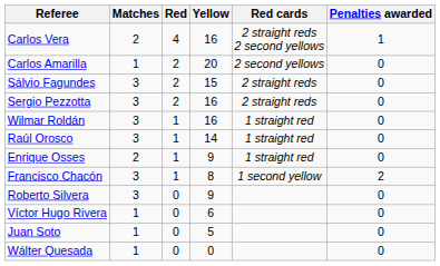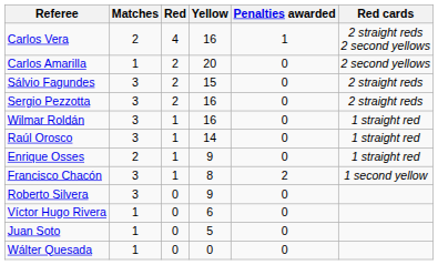 <table class="wikitable sortable" style="text-align:center">
 <tr>
 <th>Referee</th>
 <th>Matches</th>
 <th> Red</th>
 <th> Yellow</th>
+<th><a href='#'>Penalties</a> awarded</th>
 <th>Red cards</th>
-<th><a href='#'>Penalties</a> awarded</th>
 </tr>
 <tr>
 <td align=left> <a href='#'>Carlos Vera</a></td>
 <td>2</td>
 <td>4</td>
 <td>16</td>
+<td>1</td>
 <td><em>2 straight reds</em><br><em>2 second yellows</em></td>
-<td>1</td>
 </tr>
 <tr>
 <td align=left> <a href='#'>Carlos Amarilla</a></td>
 <td>1</td>
 <td>2</td>
 <td>20</td>
+<td>0</td>
 <td><em>2 second yellows</em></td>
-<td>0</td>
 </tr>
 <tr>
 <td align=left> <a href='#'>Sálvio Fagundes</a></td>
 <td>3</td>
 <td>2</td>
 <td>15</td>
+<td>0</td>
 <td><em>2 straight reds</em></td>
-<td>0</td>
 </tr>
 <tr>
 <td align=left> <a href='#'>Sergio Pezzotta</a></td>
 <td>3</td>
 <td>2</td>
 <td>16</td>
+<td>0</td>
 <td><em>2 straight reds</em></td>
-<td>0</td>
 </tr>
 <tr>
 <td align=left> <a href='#'>Wilmar Roldán</a></td>
 <td>3</td>
 <td>1</td>
 <td>16</td>
+<td>0</td>
 <td><em>1 straight red</em></td>
-<td>0</td>
 </tr>
 <tr>
 <td align=left> <a href='#'>Raúl Orosco</a></td>
 <td>3</td>
 <td>1</td>
 <td>14</td>
+<td>0</td>
 <td><em>1 straight red</em></td>
-<td>0</td>
 </tr>
 <tr>
 <td align=left> <a href='#'>Enrique Osses</a></td>
 <td>2</td>
 <td>1</td>
 <td>9</td>
+<td>0</td>
 <td><em>1 straight red</em></td>
-<td>0</td>
 </tr>
 <tr>
 <td align=left> <a href='#'>Francisco Chacón</a></td>
 <td>3</td>
 <td>1</td>
 <td>8</td>
+<td>2</td>
 <td><em>1 second yellow</em></td>
-<td>2</td>
 </tr>
 <tr>
 <td align=left> <a href='#'>Roberto Silvera</a></td>
 <td>3</td>
 <td>0</td>
 <td>9</td>
+<td>0</td>
 <td></td>
-<td>0</td>
 </tr>
 <tr>
 <td align=left> <a href='#'>Víctor Hugo Rivera</a></td>
 <td>1</td>
 <td>0</td>
 <td>6</td>
+<td>0</td>
 <td></td>
-<td>0</td>
 </tr>
 <tr>
 <td align=left> <a href='#'>Juan Soto</a></td>
 <td>1</td>
 <td>0</td>
 <td>5</td>
+<td>0</td>
 <td></td>
-<td>0</td>
 </tr>
 <tr>
 <td align=left> <a href='#'>Wálter Quesada</a></td>
 <td>1</td>
 <td>0</td>
 <td>0</td>
+<td>0</td>
 <td></td>
-<td>0</td>
 </tr>
 </table>
